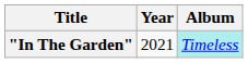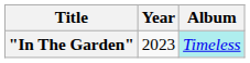 <table class="wikitable plainrowheaders" style="text-align:center;">
 <tr>
 <th scope="col">Title</th>
 <th scope="col">Year</th>
 <th scope="col">Album</th>
 </tr>
 <tr>
 <th scope="row">"In The Garden"</th>
-<td>2021</td>
+<td>2023</td>
 <td style="background: paleturquoise;"><em><a href='#'>Timeless</a></em></td>
 </tr>
 </table>
